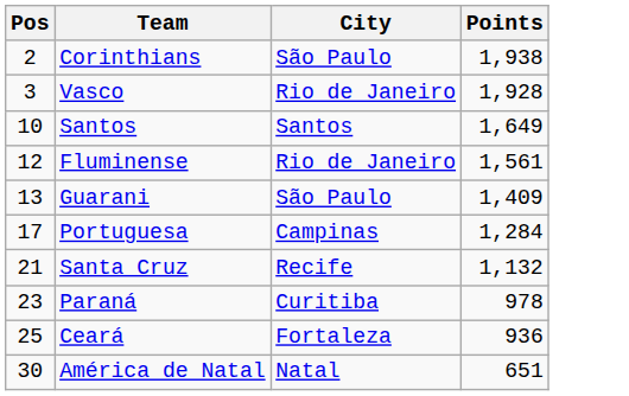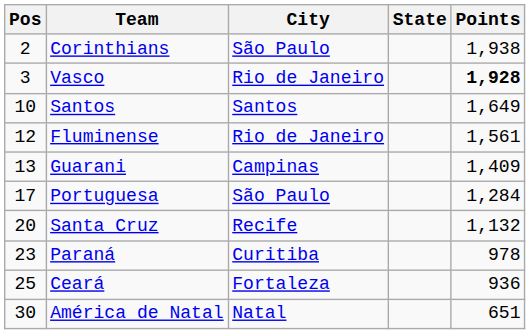 <table class="wikitable">
 <tr>
 <th>Pos</th>
 <th>Team</th>
 <th>City</th>
+<th>State</th>
 <th>Points</th>
 </tr>
 <tr>
 <td align=center>2</td>
 <td><a href='#'>Corinthians</a></td>
 <td><a href='#'>São Paulo</a></td>
+<td></td>
 <td align=right>1,938</td>
 </tr>
 <tr>
 <td align=center>3</td>
 <td><a href='#'>Vasco</a></td>
 <td><a href='#'>Rio de Janeiro</a></td>
-<td align=right>1,928</td>
+<td></td>
+<td align=right><strong>1,928</strong></td>
 </tr>
 <tr>
 <td align=center>10</td>
 <td><a href='#'>Santos</a></td>
 <td><a href='#'>Santos</a></td>
+<td></td>
 <td align=right>1,649</td>
 </tr>
 <tr>
 <td align=center>12</td>
 <td><a href='#'>Fluminense</a></td>
 <td><a href='#'>Rio de Janeiro</a></td>
+<td></td>
 <td align=right>1,561</td>
 </tr>
 <tr>
 <td align=center>13</td>
 <td><a href='#'>Guarani</a></td>
-<td><a href='#'>São Paulo</a></td>
+<td><a href='#'>Campinas</a></td>
+<td></td>
 <td align=right>1,409</td>
 </tr>
 <tr>
 <td align=center>17</td>
 <td><a href='#'>Portuguesa</a></td>
-<td><a href='#'>Campinas</a></td>
+<td><a href='#'>São Paulo</a></td>
+<td></td>
 <td align=right>1,284</td>
 </tr>
 <tr>
-<td align=center>21</td>
+<td align=center>20</td>
 <td><a href='#'>Santa Cruz</a></td>
 <td><a href='#'>Recife</a></td>
+<td></td>
 <td align=right>1,132</td>
 </tr>
 <tr>
 <td align=center>23</td>
 <td><a href='#'>Paraná</a></td>
 <td><a href='#'>Curitiba</a></td>
+<td></td>
 <td align=right>978</td>
 </tr>
 <tr>
 <td align=center>25</td>
 <td><a href='#'>Ceará</a></td>
 <td><a href='#'>Fortaleza</a></td>
+<td></td>
 <td align=right>936</td>
 </tr>
 <tr>
 <td align=center>30</td>
 <td><a href='#'>América de Natal</a></td>
 <td><a href='#'>Natal</a></td>
+<td></td>
 <td align=right>651</td>
 </tr>
 </table>
